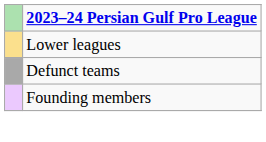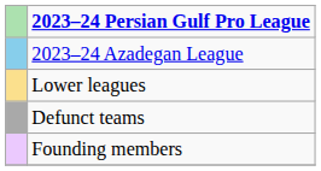 <table class="wikitable" style="text-align:left; font-size:95%;">
 <tr>
 <td style="width:10px; background:#ace1af"></td>
 <td><strong><a href='#'>2023–24 Persian Gulf Pro League</a></strong></td>
+</tr>
+<tr>
+<td style="width:10px; background:#87CEEB;"></td>
+<td><a href='#'>2023–24 Azadegan League</a></td>
 </tr>
 <tr>
 <td style="width:10px; background:#fbe08d"></td>
 <td>Lower leagues</td>
 </tr>
 <tr>
 <td style="width:10px; background:#A9A9A9;"></td>
 <td>Defunct teams</td>
 </tr>
 <tr>
 <td style="width:10px; background:#ebc9fe"></td>
 <td>Founding members</td>
 </tr>
 <tr>
 </tr>
 </table>
